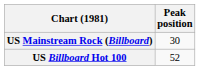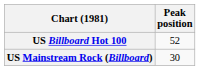 <table class="wikitable sortable plainrowheaders" style="text-align:center">
 <tr>
 <th scope="col">Chart (1981)</th>
 <th scope="col">Peak<br>position</th>
 </tr>
 <tr>
+<th scope="row">US <a href='#'><em>Billboard</em> Hot 100</a></th>
+<td>52</td>
+</tr>
+<tr>
 <th scope="row">US <a href='#'>Mainstream Rock</a> (<em><a href='#'>Billboard</a></em>)</th>
 <td>30</td>
 </tr>
-<tr>
-<th scope="row">US <a href='#'><em>Billboard</em> Hot 100</a></th>
-<td>52</td>
-</tr>
 </table>
